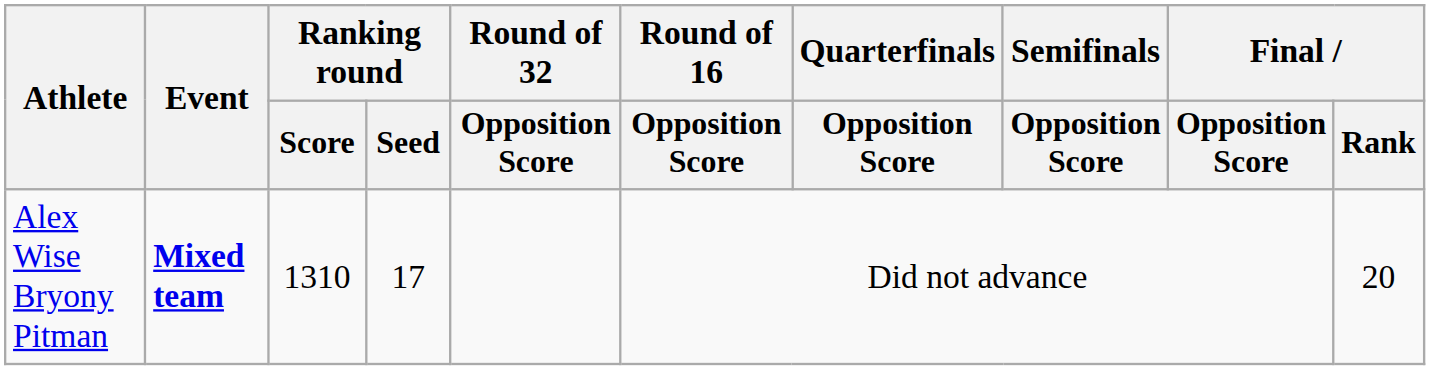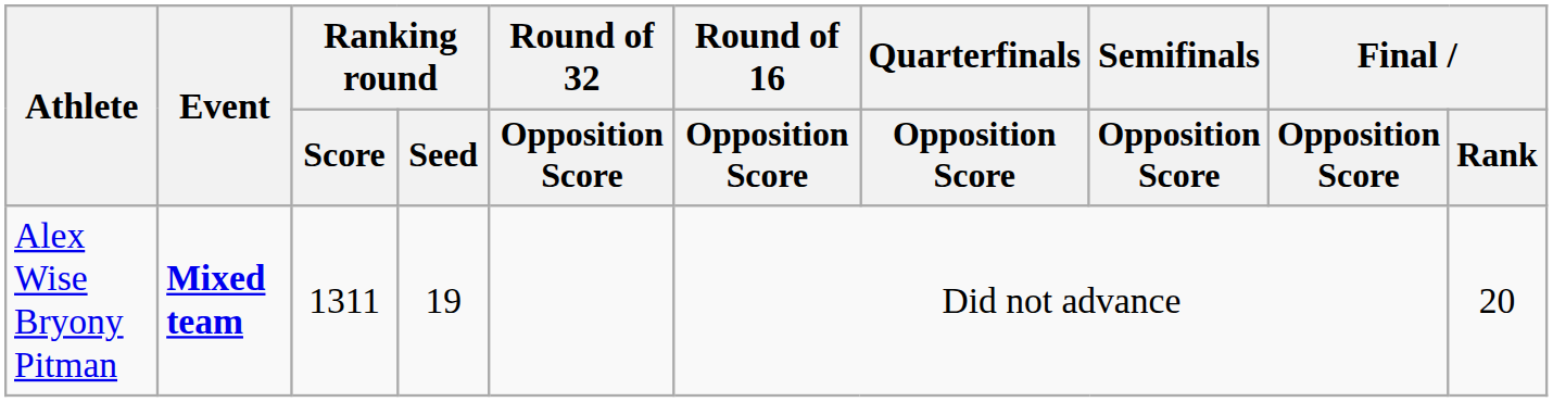 <table class=wikitable style=font-size:90%>
 <tr>
 <th rowspan=2>Athlete</th>
 <th rowspan=2>Event</th>
 <th colspan=2>Ranking round</th>
 <th>Round of 32</th>
 <th>Round of 16</th>
 <th>Quarterfinals</th>
 <th>Semifinals</th>
 <th colspan=2>Final / </th>
 </tr>
 <tr style=font-size:95%>
 <th>Score</th>
 <th>Seed</th>
 <th>Opposition<br>Score</th>
 <th>Opposition<br>Score</th>
 <th>Opposition<br>Score</th>
 <th>Opposition<br>Score</th>
 <th>Opposition<br>Score</th>
 <th>Rank</th>
 </tr>
 <tr align=center>
 <td align=left><a href='#'>Alex Wise</a><br><a href='#'>Bryony Pitman</a></td>
 <td align=left><strong><a href='#'>Mixed team</a></strong></td>
-<td>1310</td>
-<td>17</td>
+<td>1311</td>
+<td>19</td>
 <td></td>
 <td colspan="4">Did not advance</td>
 <td>20</td>
 </tr>
 </table>
